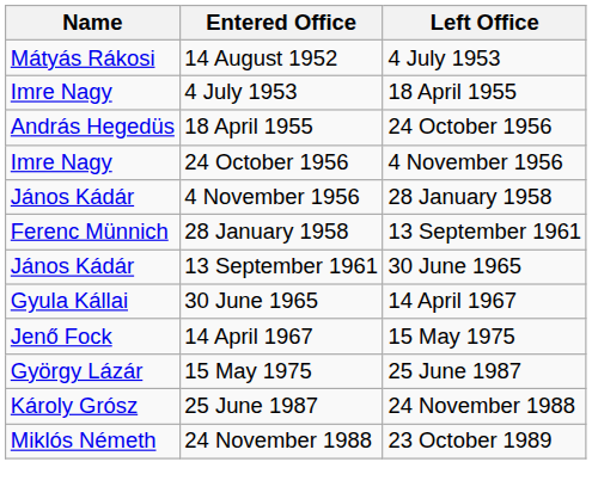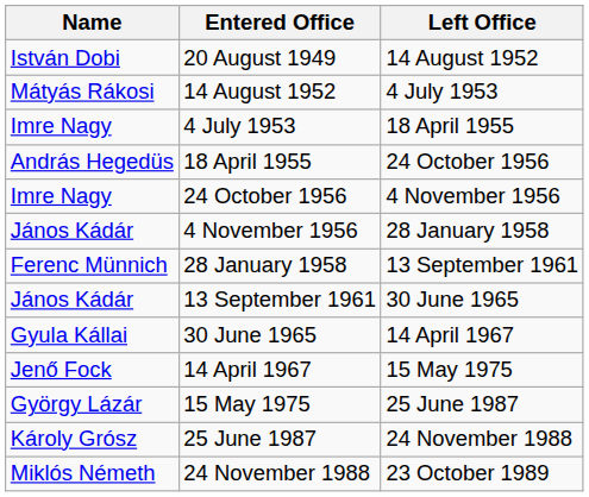 <table class="wikitable">
 <tr>
 <th>Name</th>
 <th>Entered Office</th>
 <th>Left Office</th>
+</tr>
+<tr>
+<td><a href='#'>István Dobi</a></td>
+<td>20 August 1949</td>
+<td>14 August 1952</td>
 </tr>
 <tr>
 <td><a href='#'>Mátyás Rákosi</a></td>
 <td>14 August 1952</td>
 <td>4 July 1953</td>
 </tr>
 <tr>
 <td><a href='#'>Imre Nagy</a></td>
 <td>4 July 1953</td>
 <td>18 April 1955</td>
 </tr>
 <tr>
 <td><a href='#'>András Hegedüs</a></td>
 <td>18 April 1955</td>
 <td>24 October 1956</td>
 </tr>
 <tr>
 <td><a href='#'>Imre Nagy</a></td>
 <td>24 October 1956</td>
 <td>4 November 1956</td>
 </tr>
 <tr>
 <td><a href='#'>János Kádár</a></td>
 <td>4 November 1956</td>
 <td>28 January 1958</td>
 </tr>
 <tr>
 <td><a href='#'>Ferenc Münnich</a></td>
 <td>28 January 1958</td>
 <td>13 September 1961</td>
 </tr>
 <tr>
 <td><a href='#'>János Kádár</a></td>
 <td>13 September 1961</td>
 <td>30 June 1965</td>
 </tr>
 <tr>
 <td><a href='#'>Gyula Kállai</a></td>
 <td>30 June 1965</td>
 <td>14 April 1967</td>
 </tr>
 <tr>
 <td><a href='#'>Jenő Fock</a></td>
 <td>14 April 1967</td>
 <td>15 May 1975</td>
 </tr>
 <tr>
 <td><a href='#'>György Lázár</a></td>
 <td>15 May 1975</td>
 <td>25 June 1987</td>
 </tr>
 <tr>
 <td><a href='#'>Károly Grósz</a></td>
 <td>25 June 1987</td>
 <td>24 November 1988</td>
 </tr>
 <tr>
 <td><a href='#'>Miklós Németh</a></td>
 <td>24 November 1988</td>
 <td>23 October 1989</td>
 </tr>
 </table>
